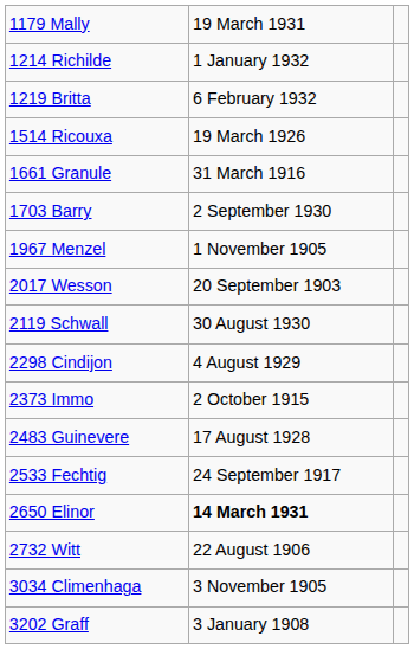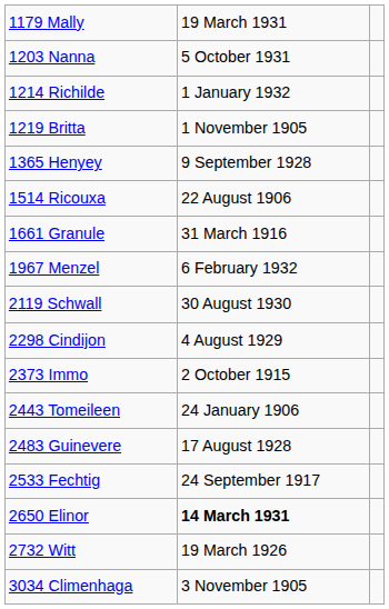 <table class="wikitable" style="font-size: 89%; float: left; width: 24em; margin-right: 1em; line-height: 1.65em !important; height: 540px;">
 <tr>
 <td><a href='#'>1179 Mally</a></td>
 <td>19 March 1931</td>
+<td><small></small></td>
+</tr>
+<tr>
+<td><a href='#'>1203 Nanna</a></td>
+<td>5 October 1931</td>
 <td><small></small></td>
 </tr>
 <tr>
 <td><a href='#'>1214 Richilde</a></td>
 <td>1 January 1932</td>
 <td><small></small></td>
 </tr>
 <tr>
 <td><a href='#'>1219 Britta</a></td>
-<td>6 February 1932</td>
+<td>1 November 1905</td>
+<td><small></small></td>
+</tr>
+<tr>
+<td><a href='#'>1365 Henyey</a></td>
+<td>9 September 1928</td>
 <td><small></small></td>
 </tr>
 <tr>
 <td><a href='#'>1514 Ricouxa</a></td>
-<td>19 March 1926</td>
+<td>22 August 1906</td>
 <td><small></small></td>
 </tr>
 <tr>
 <td><a href='#'>1661 Granule</a></td>
 <td>31 March 1916</td>
 <td><small></small></td>
 </tr>
 <tr>
-<td><a href='#'>1703 Barry</a></td>
-<td>2 September 1930</td>
-<td><small></small></td>
-</tr>
-<tr>
 <td><a href='#'>1967 Menzel</a></td>
-<td>1 November 1905</td>
-<td><small></small></td>
-</tr>
-<tr>
-<td><a href='#'>2017 Wesson</a></td>
-<td>20 September 1903</td>
+<td>6 February 1932</td>
 <td><small></small></td>
 </tr>
 <tr>
 <td><a href='#'>2119 Schwall</a></td>
 <td>30 August 1930</td>
 <td><small></small> </td>
 </tr>
 <tr>
 <td><a href='#'>2298 Cindijon</a></td>
 <td>4 August 1929</td>
 <td><small></small></td>
 </tr>
 <tr>
 <td><a href='#'>2373 Immo</a></td>
 <td>2 October 1915</td>
+<td><small></small></td>
+</tr>
+<tr>
+<td><a href='#'>2443 Tomeileen</a></td>
+<td>24 January 1906</td>
 <td><small></small></td>
 </tr>
 <tr>
 <td><a href='#'>2483 Guinevere</a></td>
 <td>17 August 1928</td>
 <td><small></small></td>
 </tr>
 <tr>
 <td><a href='#'>2533 Fechtig</a></td>
 <td>24 September 1917</td>
 <td><small></small></td>
 </tr>
 <tr>
 <td><a href='#'>2650 Elinor</a></td>
 <td><strong>14 March 1931</strong></td>
 <td><small></small></td>
 </tr>
 <tr>
 <td><a href='#'>2732 Witt</a></td>
-<td>22 August 1906</td>
+<td>19 March 1926</td>
 <td><small></small></td>
 </tr>
 <tr>
 <td><a href='#'>3034 Climenhaga</a></td>
 <td>3 November 1905</td>
 <td><small></small></td>
 </tr>
-<tr>
-<td><a href='#'>3202 Graff</a></td>
-<td>3 January 1908</td>
-<td><small></small></td>
-</tr>
 </table>
